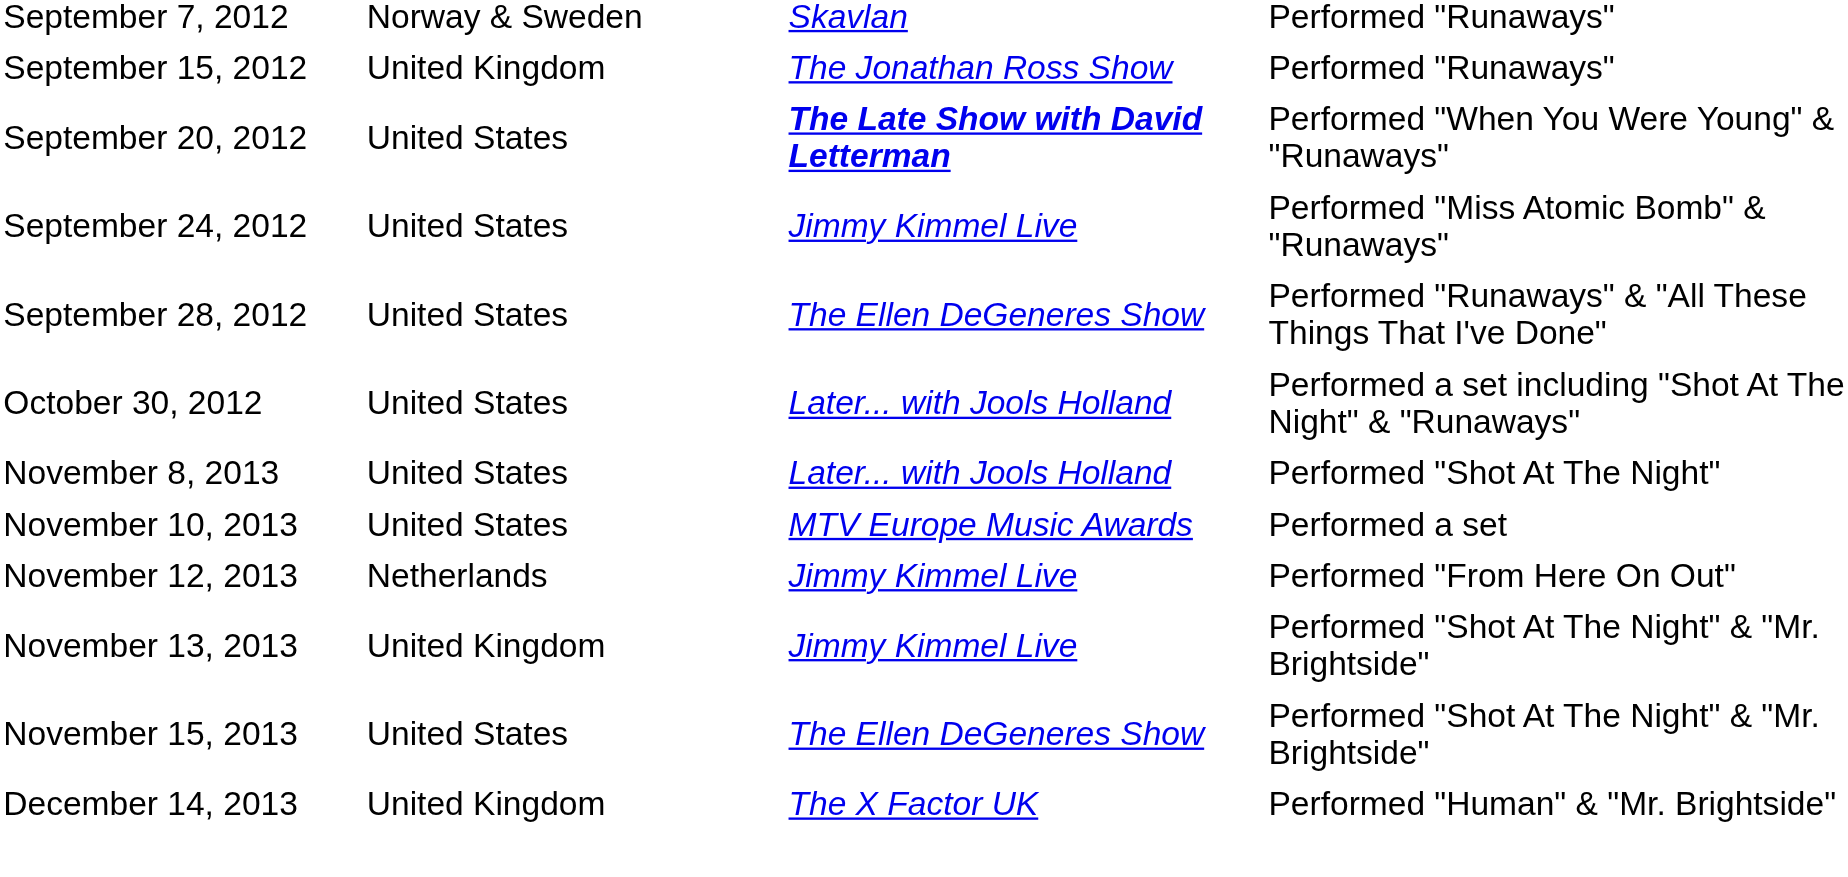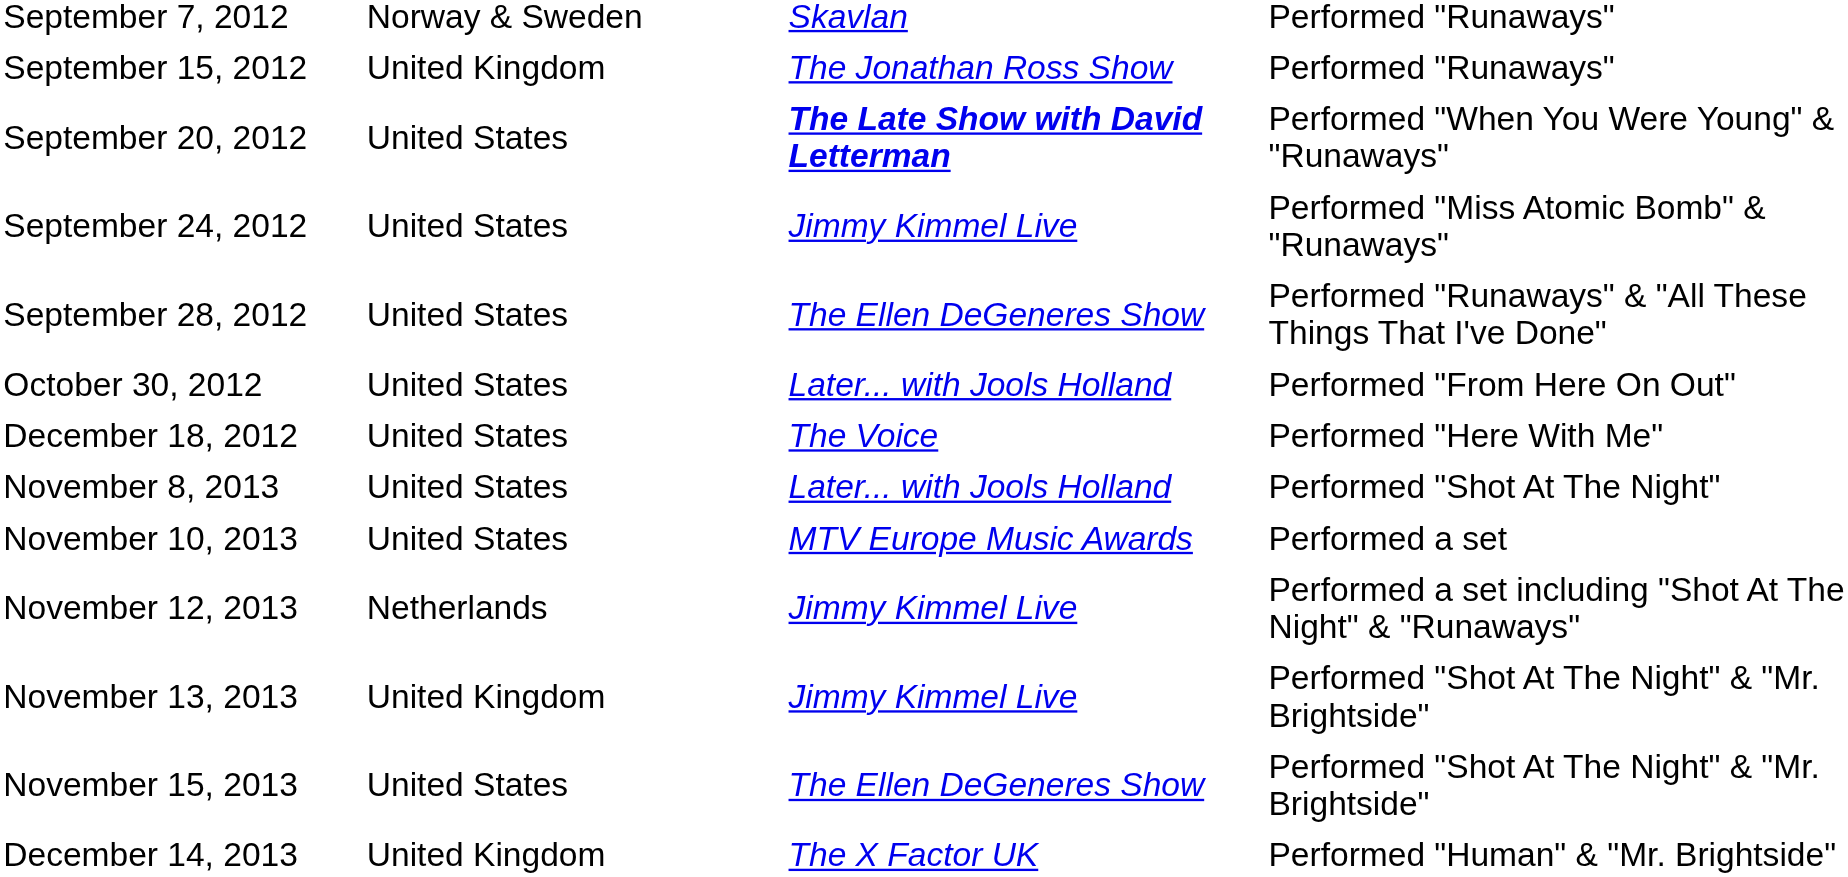 <table cellpadding="2" style="border: 0px solid darkgray; font-size:90%">
 <tr>
 <th width="150"></th>
 <th width="175"></th>
 <th width="200"></th>
 <th width="250"></th>
 </tr>
 <tr border="0">
 <td>September 7, 2012</td>
 <td>Norway & Sweden</td>
 <td><em><a href='#'>Skavlan</a></em></td>
 <td>Performed "Runaways"</td>
 </tr>
 <tr>
 <td>September 15, 2012</td>
 <td>United Kingdom</td>
 <td><em><a href='#'>The Jonathan Ross Show</a></em></td>
 <td>Performed "Runaways"</td>
 </tr>
 <tr>
 <td>September 20, 2012</td>
 <td>United States</td>
 <td><strong><em><a href='#'>The Late Show with David Letterman</a></em></strong></td>
 <td>Performed "When You Were Young" & "Runaways"</td>
 </tr>
 <tr>
 <td>September 24, 2012</td>
 <td>United States</td>
 <td><em><a href='#'>Jimmy Kimmel Live</a></em></td>
 <td>Performed "Miss Atomic Bomb" & "Runaways"</td>
 </tr>
 <tr>
 <td>September 28, 2012</td>
 <td>United States</td>
 <td><em><a href='#'>The Ellen DeGeneres Show</a></em></td>
 <td>Performed "Runaways" & "All These Things That I've Done"</td>
 </tr>
 <tr>
 <td>October 30, 2012</td>
 <td>United States</td>
 <td><em><a href='#'>Later... with Jools Holland</a></em></td>
-<td>Performed a set including "Shot At The Night" & "Runaways"</td>
+<td>Performed "From Here On Out"</td>
+</tr>
+<tr>
+<td>December 18, 2012</td>
+<td>United States</td>
+<td><em><a href='#'>The Voice</a></em></td>
+<td>Performed "Here With Me"</td>
 </tr>
 <tr>
 <td>November 8, 2013</td>
 <td>United States</td>
 <td><em><a href='#'>Later... with Jools Holland</a></em></td>
 <td>Performed "Shot At The Night"</td>
 </tr>
 <tr>
 <td>November 10, 2013</td>
 <td>United States</td>
 <td><em><a href='#'>MTV Europe Music Awards</a></em></td>
 <td>Performed a set</td>
 </tr>
 <tr>
 <td>November 12, 2013</td>
 <td>Netherlands</td>
 <td><em><a href='#'>Jimmy Kimmel Live</a></em></td>
-<td>Performed "From Here On Out"</td>
+<td>Performed a set including "Shot At The Night" & "Runaways"</td>
 </tr>
 <tr>
 <td>November 13, 2013</td>
 <td>United Kingdom</td>
 <td><em><a href='#'>Jimmy Kimmel Live</a></em></td>
 <td>Performed "Shot At The Night" &  "Mr. Brightside"</td>
 </tr>
 <tr>
 <td>November 15, 2013</td>
 <td>United States</td>
 <td><em><a href='#'>The Ellen DeGeneres Show</a></em></td>
 <td>Performed "Shot At The Night" & "Mr. Brightside"</td>
 </tr>
 <tr>
 <td>December 14, 2013</td>
 <td>United Kingdom</td>
 <td><em><a href='#'>The X Factor UK</a></em></td>
 <td>Performed "Human" & "Mr. Brightside"</td>
 </tr>
 <tr>
 </tr>
 </table>
